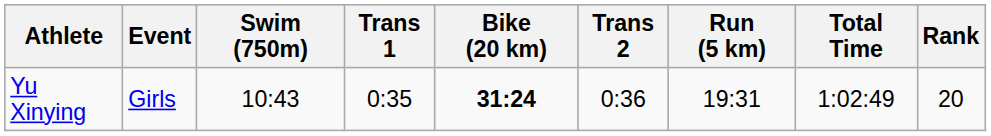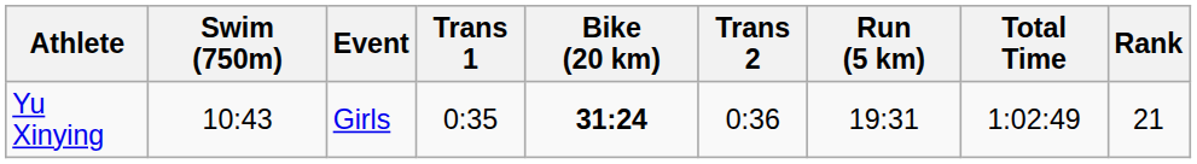 <table class="wikitable" style="font-size:90%;">
 <tr>
 <th>Athlete</th>
+<th>Swim (750m)</th>
 <th>Event</th>
-<th>Swim (750m)</th>
 <th>Trans 1</th>
 <th>Bike (20 km)</th>
 <th>Trans 2</th>
 <th>Run (5 km)</th>
 <th>Total Time</th>
 <th>Rank</th>
 </tr>
 <tr align=center>
 <td align=left><a href='#'>Yu Xinying</a></td>
+<td>10:43</td>
 <td align=left><a href='#'>Girls</a></td>
-<td>10:43</td>
 <td>0:35</td>
 <td><strong>31:24</strong></td>
 <td>0:36</td>
 <td>19:31</td>
 <td>1:02:49</td>
-<td>20</td>
+<td>21</td>
 </tr>
 </table>
